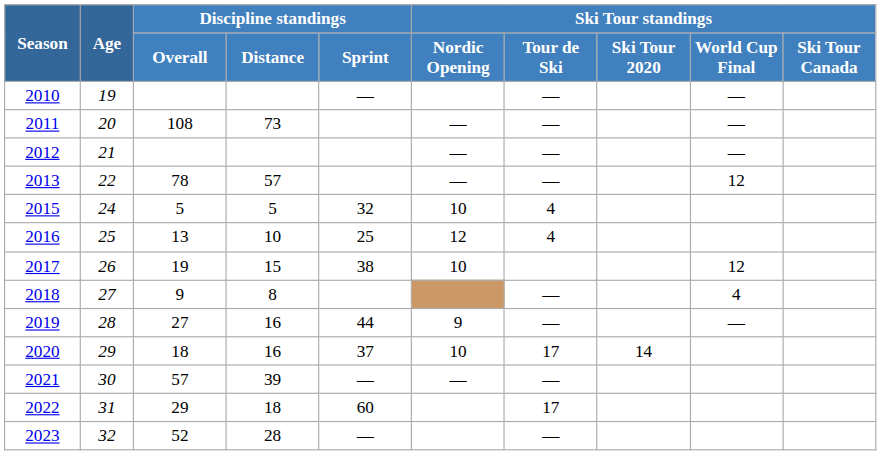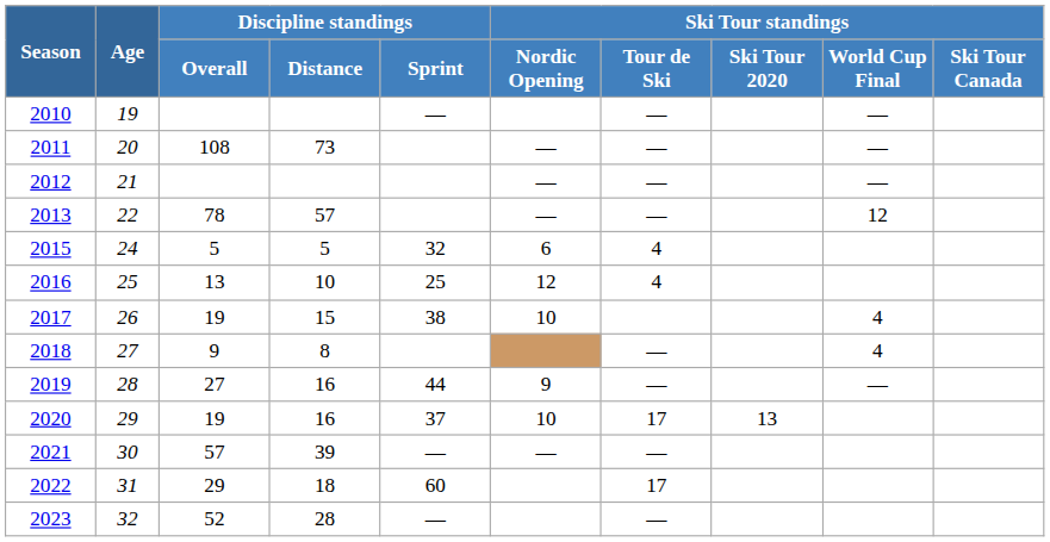 <table class="wikitable" style="font-size:95%; text-align:center; border:grey solid 1px; border-collapse:collapse; background:#ffffff;">
 <tr>
 <th style="background-color:#369; color:white; width:60px;" rowspan="2"> Season </th>
 <th style="background-color:#369; color:white; width:40px;" rowspan="2"> Age </th>
 <th style="background-color:#4180be; color:white;" colspan="3">Discipline standings</th>
 <th style="background-color:#4180be; color:white;" colspan="5">Ski Tour standings</th>
 </tr>
 <tr>
 <th style="background-color:#4180be; color:white; width:75px;">Overall</th>
 <th style="background-color:#4180be; color:white; width:75px;">Distance</th>
 <th style="background-color:#4180be; color:white; width:75px;">Sprint</th>
 <th style="background-color:#4180be; color:white; width:75px;">Nordic<br>Opening</th>
 <th style="background-color:#4180be; color:white; width:75px;">Tour de<br>Ski</th>
 <th style="background-color:#4180be; color:white; width:75px;">Ski Tour<br>2020</th>
 <th style="background-color:#4180be; color:white; width:75px;">World Cup<br>Final</th>
 <th style="background-color:#4180be; color:white; width:75px;">Ski Tour<br>Canada</th>
 </tr>
 <tr>
 <td><a href='#'>2010</a></td>
 <td><em>19</em></td>
 <td></td>
 <td></td>
 <td>—</td>
 <td></td>
 <td>—</td>
 <td></td>
 <td>—</td>
 <td></td>
 </tr>
 <tr>
 <td><a href='#'>2011</a></td>
 <td><em>20</em></td>
 <td>108</td>
 <td>73</td>
 <td></td>
 <td>—</td>
 <td>—</td>
 <td></td>
 <td>—</td>
 <td></td>
 </tr>
 <tr>
 <td><a href='#'>2012</a></td>
 <td><em>21</em></td>
 <td></td>
 <td></td>
 <td></td>
 <td>—</td>
 <td>—</td>
 <td></td>
 <td>—</td>
 <td></td>
 </tr>
 <tr>
 <td><a href='#'>2013</a></td>
 <td><em>22</em></td>
 <td>78</td>
 <td>57</td>
 <td></td>
 <td>—</td>
 <td>—</td>
 <td></td>
 <td>12</td>
 <td></td>
 </tr>
 <tr>
 <td><a href='#'>2015</a></td>
 <td><em>24</em></td>
 <td>5</td>
 <td>5</td>
 <td>32</td>
-<td>10</td>
+<td>6</td>
 <td>4</td>
 <td></td>
 <td></td>
 <td></td>
 </tr>
 <tr>
 <td><a href='#'>2016</a></td>
 <td><em>25</em></td>
 <td>13</td>
 <td>10</td>
 <td>25</td>
 <td>12</td>
 <td>4</td>
 <td></td>
 <td></td>
 <td></td>
 </tr>
 <tr>
 <td><a href='#'>2017</a></td>
 <td><em>26</em></td>
 <td>19</td>
 <td>15</td>
 <td>38</td>
 <td>10</td>
 <td></td>
 <td></td>
-<td>12</td>
+<td>4</td>
 <td></td>
 </tr>
 <tr>
 <td><a href='#'>2018</a></td>
 <td><em>27</em></td>
 <td>9</td>
 <td>8</td>
 <td></td>
 <td style="background:#c96;"></td>
 <td>—</td>
 <td></td>
 <td>4</td>
 <td></td>
 </tr>
 <tr>
 <td><a href='#'>2019</a></td>
 <td><em>28</em></td>
 <td>27</td>
 <td>16</td>
 <td>44</td>
 <td>9</td>
 <td>—</td>
 <td></td>
 <td>—</td>
 <td></td>
 </tr>
 <tr>
 <td><a href='#'>2020</a></td>
 <td><em>29</em></td>
-<td>18</td>
+<td>19</td>
 <td>16</td>
 <td>37</td>
 <td>10</td>
 <td>17</td>
-<td>14</td>
+<td>13</td>
 <td></td>
 <td></td>
 </tr>
 <tr>
 <td><a href='#'>2021</a></td>
 <td><em>30</em></td>
 <td>57</td>
 <td>39</td>
 <td>—</td>
 <td>—</td>
 <td>—</td>
 <td></td>
 <td></td>
 <td></td>
 </tr>
 <tr>
 <td><a href='#'>2022</a></td>
 <td><em>31</em></td>
 <td>29</td>
 <td>18</td>
 <td>60</td>
 <td></td>
 <td>17</td>
 <td></td>
 <td></td>
 <td></td>
 </tr>
 <tr>
 <td><a href='#'>2023</a></td>
 <td><em>32</em></td>
 <td>52</td>
 <td>28</td>
 <td>—</td>
 <td></td>
 <td>—</td>
 <td></td>
 <td></td>
 <td></td>
 </tr>
 </table>
